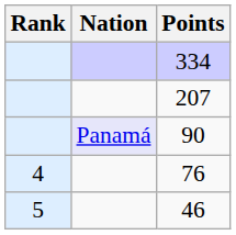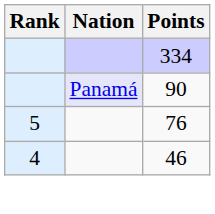 <table class="wikitable sortable" style="text-align:center">
 <tr>
 <th>Rank</th>
 <th>Nation</th>
 <th>Points</th>
 </tr>
 <tr style="background-color:#ccccff">
 <td bgcolor = DDEEFF></td>
 <td align=left></td>
 <td>334</td>
 </tr>
 <tr>
 <td bgcolor = DDEEFF></td>
-<td align=left></td>
-<td>207</td>
-</tr>
-<tr>
-<td bgcolor = DDEEFF></td>
 <td align=left style="background: lavender;"> <a href='#'>Panamá</a></td>
 <td>90</td>
 </tr>
 <tr>
-<td bgcolor = DDEEFF>4</td>
+<td bgcolor = DDEEFF>5</td>
 <td align=left></td>
 <td>76</td>
 </tr>
 <tr>
-<td bgcolor = DDEEFF>5</td>
+<td bgcolor = DDEEFF>4</td>
 <td align=left></td>
 <td>46</td>
 </tr>
 </table>
